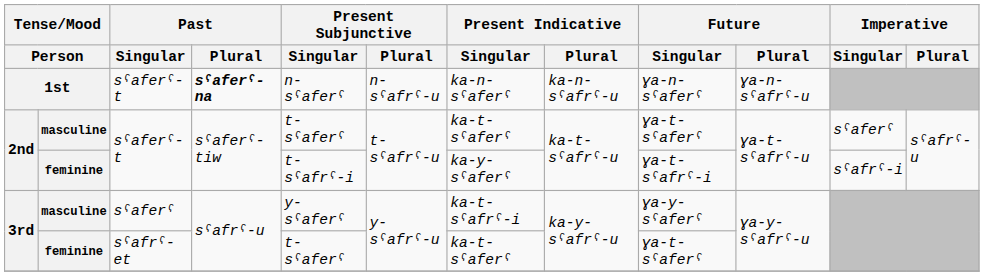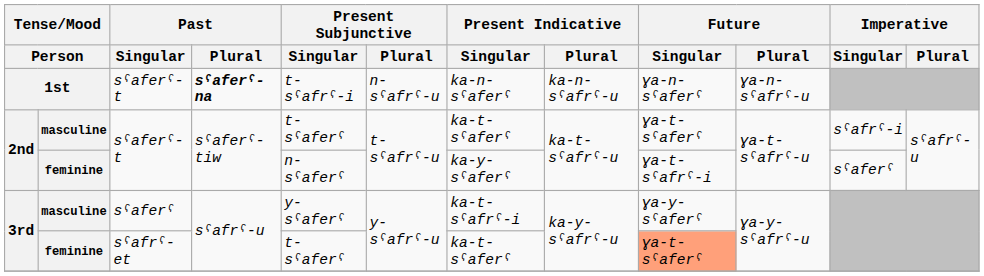 <table class="wikitable">
 <tr>
 <th colspan=2>Tense/Mood</th>
 <th colspan=2>Past</th>
 <th colspan=2>Present Subjunctive</th>
 <th colspan=2>Present Indicative</th>
 <th colspan=2>Future</th>
 <th colspan=2>Imperative</th>
 </tr>
 <tr>
 <th colspan=2>Person</th>
 <th>Singular</th>
 <th>Plural</th>
 <th>Singular</th>
 <th>Plural</th>
 <th>Singular</th>
 <th>Plural</th>
 <th>Singular</th>
 <th>Plural</th>
 <th>Singular</th>
 <th>Plural</th>
 </tr>
 <tr>
 <th colspan=2>1st</th>
 <td><em>sˤaferˤ-t</em></td>
 <td><strong><em>sˤaferˤ-na</em></strong></td>
-<td><em>n-sˤaferˤ</em></td>
+<td><em>t-sˤafrˤ-i</em></td>
 <td><em>n-sˤafrˤ-u</em></td>
 <td><em>ka-n-sˤaferˤ</em></td>
 <td><em>ka-n-sˤafrˤ-u</em></td>
 <td><em>ɣa-n-sˤaferˤ</em></td>
 <td><em>ɣa-n-sˤafrˤ-u</em></td>
 <td colspan=2 style=background:silver></td>
 </tr>
 <tr>
 <th rowspan=2>2nd</th>
 <th><small>masculine</small></th>
 <td rowspan=2><em>sˤaferˤ-t</em></td>
 <td rowspan=2><em>sˤaferˤ-tiw</em></td>
 <td><em>t-sˤaferˤ</em></td>
 <td rowspan=2><em>t-sˤafrˤ-u</em></td>
 <td><em>ka-t-sˤaferˤ</em></td>
 <td rowspan=2><em>ka-t-sˤafrˤ-u</em></td>
 <td><em>ɣa-t-sˤaferˤ</em></td>
 <td rowspan=2><em>ɣa-t-sˤafrˤ-u</em></td>
-<td><em>sˤaferˤ</em></td>
+<td><em>sˤafrˤ-i</em></td>
 <td rowspan=2><em>sˤafrˤ-u</em></td>
 </tr>
 <tr>
 <th><small>feminine</small></th>
-<td><em>t-sˤafrˤ-i</em></td>
+<td><em>n-sˤaferˤ</em></td>
 <td><em>ka-y-sˤaferˤ</em></td>
 <td><em>ɣa-t-sˤafrˤ-i</em></td>
-<td><em>sˤafrˤ-i</em></td>
+<td><em>sˤaferˤ</em></td>
 </tr>
 <tr>
 <th rowspan=2>3rd</th>
 <th><small>masculine</small></th>
 <td><em>sˤaferˤ</em></td>
 <td rowspan=2><em>sˤafrˤ-u</em></td>
 <td><em>y-sˤaferˤ</em></td>
 <td rowspan=2><em>y-sˤafrˤ-u</em></td>
 <td><em>ka-t-sˤafrˤ-i</em></td>
 <td rowspan=2><em>ka-y-sˤafrˤ-u</em></td>
 <td><em>ɣa-y-sˤaferˤ</em></td>
 <td rowspan=2><em>ɣa-y-sˤafrˤ-u</em></td>
 <td rowspan=2 colspan=2 style=background:silver></td>
 </tr>
 <tr>
 <th><small>feminine</small></th>
 <td><em>sˤafrˤ-et</em></td>
 <td><em>t-sˤaferˤ</em></td>
 <td><em>ka-t-sˤaferˤ</em></td>
-<td><em>ɣa-t-sˤaferˤ</em></td>
+<td style="background: lightsalmon;"><em>ɣa-t-sˤaferˤ</em></td>
 </tr>
 <tr>
 </tr>
 </table>
